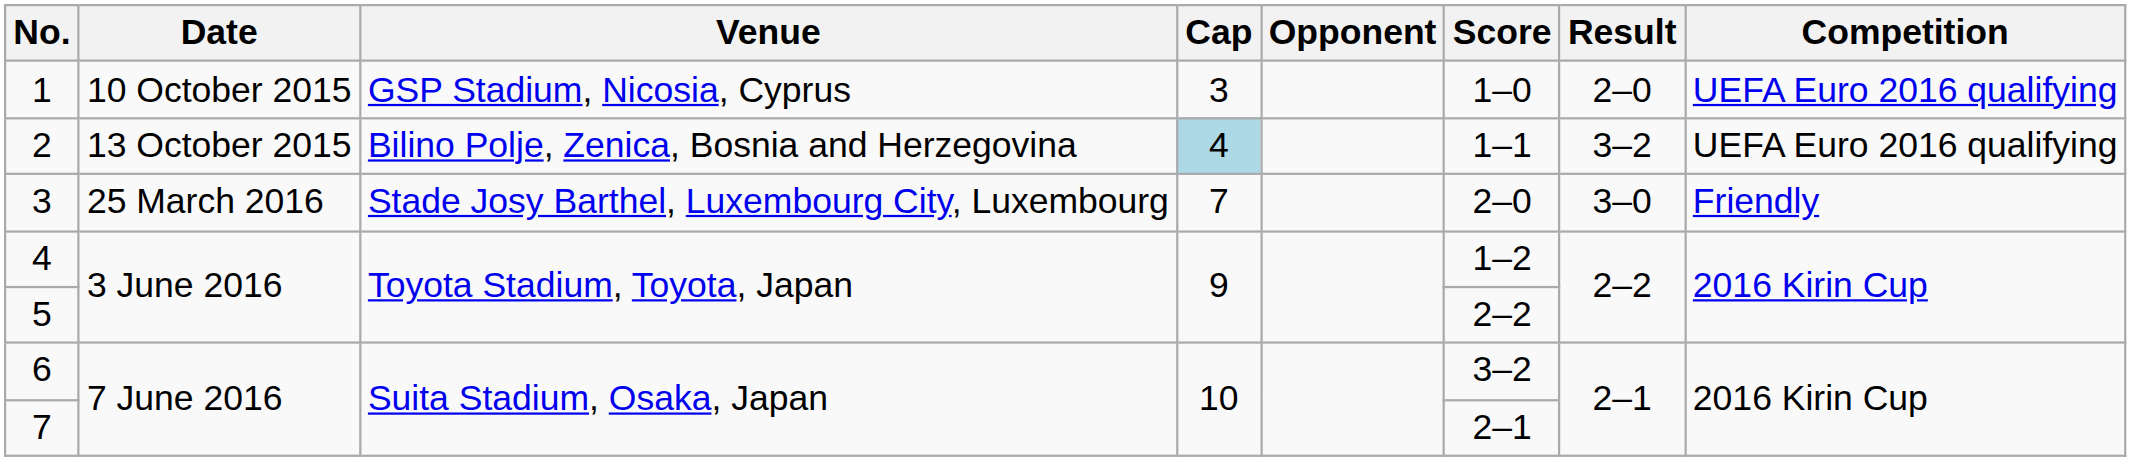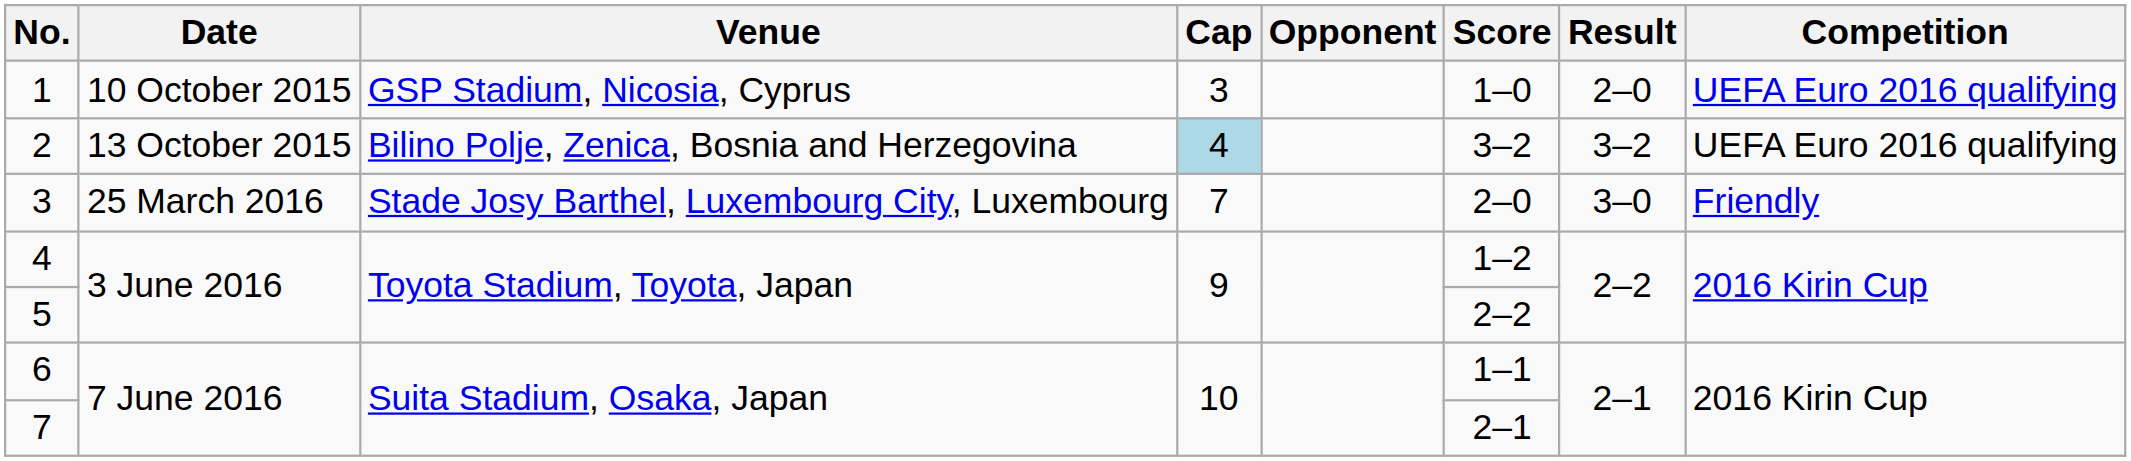 <table class="wikitable sortable">
 <tr>
 <th scope=col>No.</th>
 <th scope=col>Date</th>
 <th scope=col>Venue</th>
 <th scope=col>Cap</th>
 <th scope=col>Opponent</th>
 <th scope=col>Score</th>
 <th scope=col>Result</th>
 <th scope=col>Competition</th>
 </tr>
 <tr>
 <td align=center>1</td>
 <td>10 October 2015</td>
 <td><a href='#'>GSP Stadium</a>, <a href='#'>Nicosia</a>, Cyprus</td>
 <td align=center>3</td>
 <td></td>
 <td align=center>1–0</td>
 <td align=center>2–0</td>
 <td><a href='#'>UEFA Euro 2016 qualifying</a></td>
 </tr>
 <tr>
 <td align=center>2</td>
 <td>13 October 2015</td>
 <td><a href='#'>Bilino Polje</a>, <a href='#'>Zenica</a>, Bosnia and Herzegovina</td>
 <td align=center style="background: lightblue;">4</td>
 <td></td>
-<td align=center>1–1</td>
+<td align=center>3–2</td>
 <td align=center>3–2</td>
 <td>UEFA Euro 2016 qualifying</td>
 </tr>
 <tr>
 <td align=center>3</td>
 <td>25 March 2016</td>
 <td><a href='#'>Stade Josy Barthel</a>, <a href='#'>Luxembourg City</a>, Luxembourg</td>
 <td align=center>7</td>
 <td></td>
 <td align=center>2–0</td>
 <td align=center>3–0</td>
 <td><a href='#'>Friendly</a></td>
 </tr>
 <tr>
 <td align=center>4</td>
 <td rowspan=2>3 June 2016</td>
 <td rowspan=2><a href='#'>Toyota Stadium</a>, <a href='#'>Toyota</a>, Japan</td>
 <td rowspan=2 align=center>9</td>
 <td rowspan=2></td>
 <td align=center>1–2</td>
 <td rowspan=2 align=center>2–2</td>
 <td rowspan=2><a href='#'>2016 Kirin Cup</a></td>
 </tr>
 <tr>
 <td align=center>5</td>
 <td align=center>2–2</td>
 </tr>
 <tr>
 <td align=center>6</td>
 <td rowspan=2>7 June 2016</td>
 <td rowspan=2><a href='#'>Suita Stadium</a>, <a href='#'>Osaka</a>, Japan</td>
 <td rowspan=2 align=center>10</td>
 <td rowspan=2></td>
-<td align=center>3–2</td>
+<td align=center>1–1</td>
 <td rowspan=2 align=center>2–1</td>
 <td rowspan=2>2016 Kirin Cup</td>
 </tr>
 <tr>
 <td align=center>7</td>
 <td align=center>2–1</td>
 </tr>
 </table>
